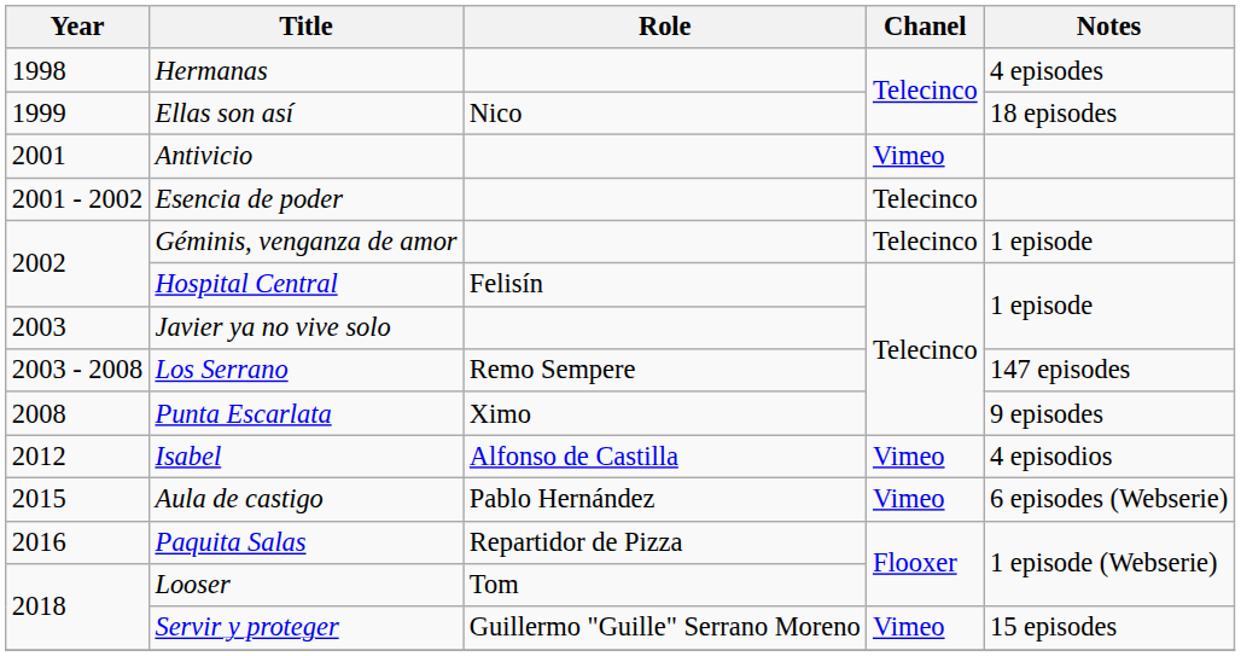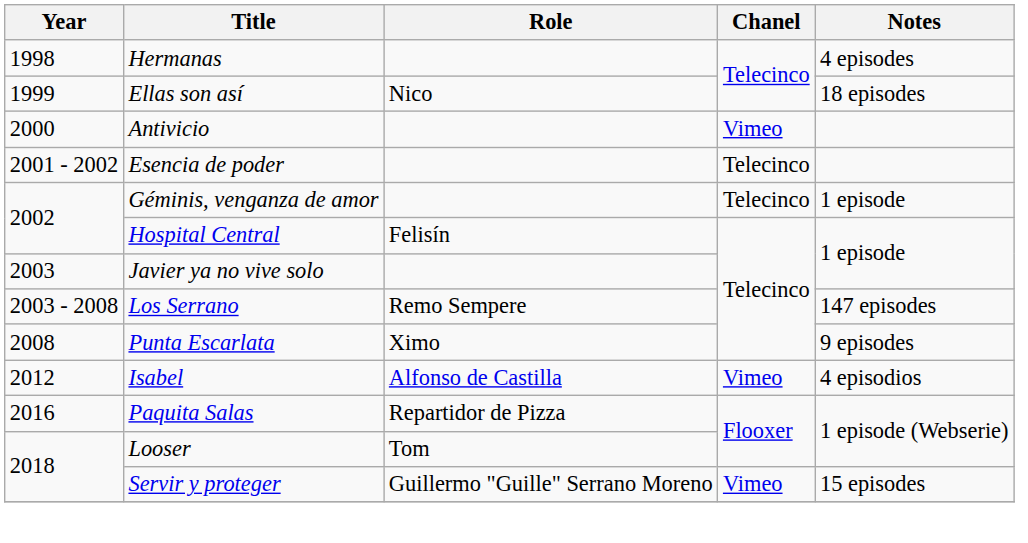 <table class="wikitable sortable">
 <tr>
 <th>Year</th>
 <th>Title</th>
 <th>Role</th>
 <th>Chanel</th>
 <th>Notes</th>
 </tr>
 <tr>
 <td>1998</td>
 <td><em>Hermanas</em></td>
 <td></td>
 <td rowspan="2"><a href='#'>Telecinco</a></td>
 <td>4 episodes</td>
 </tr>
 <tr>
 <td>1999</td>
 <td><em>Ellas son así</em></td>
 <td>Nico</td>
 <td>18 episodes</td>
 </tr>
 <tr>
-<td>2001</td>
+<td>2000</td>
 <td><em>Antivicio</em></td>
 <td></td>
 <td><a href='#'>Vimeo</a></td>
 <td></td>
 </tr>
 <tr>
 <td>2001 - 2002</td>
 <td><em>Esencia de poder</em></td>
 <td></td>
 <td>Telecinco</td>
 <td></td>
 </tr>
 <tr>
 <td rowspan="2">2002</td>
 <td><em>Géminis, venganza de amor</em></td>
 <td></td>
 <td>Telecinco</td>
 <td>1 episode</td>
 </tr>
 <tr>
 <td><em><a href='#'>Hospital Central</a></em></td>
 <td>Felisín</td>
 <td rowspan="4">Telecinco</td>
 <td rowspan="2">1 episode</td>
 </tr>
 <tr>
 <td>2003</td>
 <td><em>Javier ya no vive solo</em></td>
 <td></td>
 </tr>
 <tr>
 <td>2003 - 2008</td>
 <td><em><a href='#'>Los Serrano</a></em></td>
 <td>Remo Sempere</td>
 <td>147 episodes</td>
 </tr>
 <tr>
 <td>2008</td>
 <td><em><a href='#'>Punta Escarlata</a></em></td>
 <td>Ximo</td>
 <td>9 episodes</td>
 </tr>
 <tr>
 <td>2012</td>
 <td><em><a href='#'>Isabel</a></em></td>
 <td><a href='#'>Alfonso de Castilla</a></td>
 <td><a href='#'>Vimeo</a></td>
 <td>4 episodios</td>
 </tr>
 <tr>
-<td>2015</td>
-<td><em>Aula de castigo</em></td>
-<td>Pablo Hernández</td>
-<td><a href='#'>Vimeo</a></td>
-<td>6 episodes (Webserie)</td>
-</tr>
-<tr>
 <td>2016</td>
 <td><em><a href='#'>Paquita Salas</a></em></td>
 <td>Repartidor de Pizza</td>
 <td rowspan="2"><a href='#'>Flooxer</a></td>
 <td rowspan="2">1 episode (Webserie)</td>
 </tr>
 <tr>
 <td rowspan="2">2018</td>
 <td><em>Looser</em></td>
 <td>Tom</td>
 </tr>
 <tr>
 <td><em><a href='#'>Servir y proteger</a> </em></td>
 <td>Guillermo "Guille" Serrano Moreno</td>
 <td><a href='#'>Vimeo</a></td>
 <td>15 episodes</td>
 </tr>
 <tr>
 </tr>
 </table>
